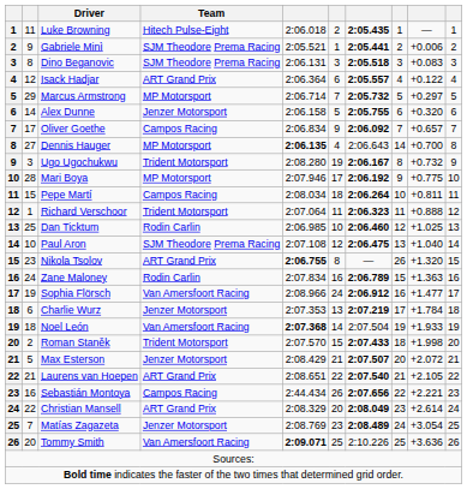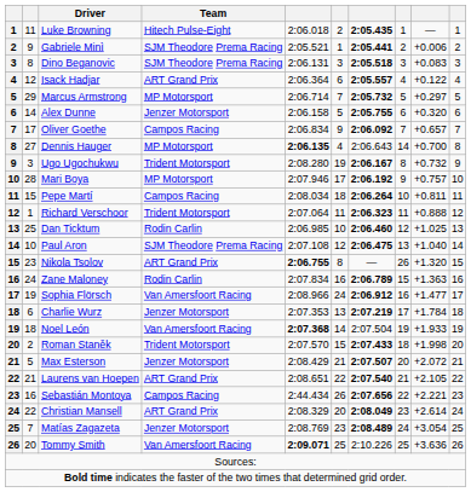 <table class="wikitable" style="font-size:85%;">
 <tr>
 <th scope="col"></th>
 <th scope="col"></th>
 <th scope="col">Driver</th>
 <th scope="col">Team</th>
 <th scope="col"></th>
 <th scope="col"></th>
 <th scope="col"></th>
 <th scope="col"></th>
 <th scope="col"></th>
 <th scope="col"></th>
 </tr>
 <tr>
 <th scope="row">1</th>
 <td align="center">11</td>
 <td> <a href='#'>Luke Browning</a></td>
 <td><a href='#'>Hitech Pulse-Eight</a></td>
 <td align="center">2:06.018</td>
 <td align="center">2</td>
 <td align="center"><strong>2:05.435</strong></td>
 <td align="center">1</td>
 <td align="center">—</td>
 <td align="center">1</td>
 </tr>
 <tr>
 <th scope="row">2</th>
 <td align="center">9</td>
 <td> <a href='#'>Gabriele Minì</a></td>
 <td><a href='#'>SJM Theodore</a> <a href='#'>Prema Racing</a></td>
 <td align="center">2:05.521</td>
 <td align="center">1</td>
 <td align="center"><strong>2:05.441</strong></td>
 <td align="center">2</td>
 <td align="center">+0.006</td>
 <td align="center">2</td>
 </tr>
 <tr>
 <th scope="row">3</th>
 <td align="center">8</td>
 <td> <a href='#'>Dino Beganovic</a></td>
 <td><a href='#'>SJM Theodore</a> <a href='#'>Prema Racing</a></td>
 <td align="center">2:06.131</td>
 <td align="center">3</td>
 <td align="center"><strong>2:05.518</strong></td>
 <td align="center">3</td>
 <td align="center">+0.083</td>
 <td align="center">3</td>
 </tr>
 <tr>
 <th scope="row">4</th>
 <td align="center">12</td>
 <td> <a href='#'>Isack Hadjar</a></td>
 <td><a href='#'>ART Grand Prix</a></td>
 <td align="center">2:06.364</td>
 <td align="center">6</td>
 <td align="center"><strong>2:05.557</strong></td>
 <td align="center">4</td>
 <td align="center">+0.122</td>
 <td align="center">4</td>
 </tr>
 <tr>
 <th scope="row">5</th>
 <td align="center">29</td>
 <td> <a href='#'>Marcus Armstrong</a></td>
 <td><a href='#'>MP Motorsport</a></td>
 <td align="center">2:06.714</td>
 <td align="center">7</td>
 <td align="center"><strong>2:05.732</strong></td>
 <td align="center">5</td>
 <td align="center">+0.297</td>
 <td align="center">5</td>
 </tr>
 <tr>
 <th scope="row">6</th>
 <td align="center">14</td>
 <td> <a href='#'>Alex Dunne</a></td>
 <td><a href='#'>Jenzer Motorsport</a></td>
 <td align="center">2:06.158</td>
 <td align="center">5</td>
 <td align="center"><strong>2:05.755</strong></td>
 <td align="center">6</td>
 <td align="center">+0.320</td>
 <td align="center">6</td>
 </tr>
 <tr>
 <th scope="row">7</th>
 <td align="center">17</td>
 <td> <a href='#'>Oliver Goethe</a></td>
 <td><a href='#'>Campos Racing</a></td>
 <td align="center">2:06.834</td>
 <td align="center">9</td>
 <td align="center"><strong>2:06.092</strong></td>
 <td align="center">7</td>
 <td align="center">+0.657</td>
 <td align="center">7</td>
 </tr>
 <tr>
 <th scope="row">8</th>
 <td align="center">27</td>
 <td> <a href='#'>Dennis Hauger</a></td>
 <td><a href='#'>MP Motorsport</a></td>
 <td align="center"><strong>2:06.135</strong></td>
 <td align="center">4</td>
 <td align="center">2:06.643</td>
 <td align="center">14</td>
 <td align="center">+0.700</td>
 <td align="center">8</td>
 </tr>
 <tr>
 <th scope="row">9</th>
 <td align="center">3</td>
 <td> <a href='#'>Ugo Ugochukwu</a></td>
 <td><a href='#'>Trident Motorsport</a></td>
 <td align="center">2:08.280</td>
 <td align="center">19</td>
 <td align="center"><strong>2:06.167</strong></td>
 <td align="center">8</td>
 <td align="center">+0.732</td>
 <td align="center">9</td>
 </tr>
 <tr>
 <th scope="row">10</th>
 <td align="center">28</td>
 <td> <a href='#'>Mari Boya</a></td>
 <td><a href='#'>MP Motorsport</a></td>
 <td align="center">2:07.946</td>
 <td align="center">17</td>
 <td align="center"><strong>2:06.192</strong></td>
 <td align="center">9</td>
-<td align="center">+0.775</td>
+<td align="center">+0.757</td>
 <td align="center">10</td>
 </tr>
 <tr>
 <th scope="row">11</th>
 <td align="center">15</td>
 <td> <a href='#'>Pepe Martí</a></td>
 <td><a href='#'>Campos Racing</a></td>
 <td align="center">2:08.034</td>
 <td align="center">18</td>
 <td align="center"><strong>2:06.264</strong></td>
 <td align="center">10</td>
 <td align="center">+0.811</td>
 <td align="center">11</td>
 </tr>
 <tr>
 <th scope="row">12</th>
 <td align="center">1</td>
 <td> <a href='#'>Richard Verschoor</a></td>
 <td><a href='#'>Trident Motorsport</a></td>
 <td align="center">2:07.064</td>
 <td align="center">11</td>
 <td align="center"><strong>2:06.323</strong></td>
 <td align="center">11</td>
 <td align="center">+0.888</td>
 <td align="center">12</td>
 </tr>
 <tr>
 <th scope="row">13</th>
 <td align="center">25</td>
 <td> <a href='#'>Dan Ticktum</a></td>
 <td><a href='#'>Rodin Carlin</a></td>
 <td align="center">2:06.985</td>
 <td align="center">10</td>
 <td align="center"><strong>2:06.460</strong></td>
 <td align="center">12</td>
 <td align="center">+1.025</td>
 <td align="center">13</td>
 </tr>
 <tr>
 <th scope="row">14</th>
 <td align="center">10</td>
 <td> <a href='#'>Paul Aron</a></td>
 <td><a href='#'>SJM Theodore</a> <a href='#'>Prema Racing</a></td>
 <td align="center">2:07.108</td>
 <td align="center">12</td>
 <td align="center"><strong>2:06.475</strong></td>
 <td align="center">13</td>
 <td align="center">+1.040</td>
 <td align="center">14</td>
 </tr>
 <tr>
 <th scope="row">15</th>
 <td align="center">23</td>
 <td> <a href='#'>Nikola Tsolov</a></td>
 <td><a href='#'>ART Grand Prix</a></td>
 <td align="center"><strong>2:06.755</strong></td>
 <td align="center">8</td>
 <td align="center">—</td>
 <td align="center">26</td>
 <td align="center">+1.320</td>
 <td align="center">15</td>
 </tr>
 <tr>
 <th scope="row">16</th>
 <td align="center">24</td>
 <td> <a href='#'>Zane Maloney</a></td>
 <td><a href='#'>Rodin Carlin</a></td>
 <td align="center">2:07.834</td>
 <td align="center">16</td>
 <td align="center"><strong>2:06.789</strong></td>
 <td align="center">15</td>
 <td align="center">+1.363</td>
 <td align="center">16</td>
 </tr>
 <tr>
 <th scope="row">17</th>
 <td align="center">19</td>
 <td> <a href='#'>Sophia Flörsch</a></td>
 <td><a href='#'>Van Amersfoort Racing</a></td>
 <td align="center">2:08.966</td>
 <td align="center">24</td>
 <td align="center"><strong>2:06.912</strong></td>
 <td align="center">16</td>
 <td align="center">+1.477</td>
 <td align="center">17</td>
 </tr>
 <tr>
 <th scope="row">18</th>
 <td align="center">6</td>
 <td> <a href='#'>Charlie Wurz</a></td>
 <td><a href='#'>Jenzer Motorsport</a></td>
 <td align="center">2:07.353</td>
 <td align="center">13</td>
 <td align="center"><strong>2:07.219</strong></td>
 <td align="center">17</td>
 <td align="center">+1.784</td>
 <td align="center">18</td>
 </tr>
 <tr>
 <th scope="row">19</th>
 <td align="center">18</td>
 <td> <a href='#'>Noel León</a></td>
 <td><a href='#'>Van Amersfoort Racing</a></td>
 <td align="center"><strong>2:07.368</strong></td>
 <td align="center">14</td>
 <td align="center">2:07.504</td>
 <td align="center">19</td>
 <td align="center">+1.933</td>
 <td align="center">19</td>
 </tr>
 <tr>
 <th scope="row">20</th>
 <td align="center">2</td>
 <td> <a href='#'>Roman Staněk</a></td>
 <td><a href='#'>Trident Motorsport</a></td>
 <td align="center">2:07.570</td>
 <td align="center">15</td>
 <td align="center"><strong>2:07.433</strong></td>
 <td align="center">18</td>
 <td align="center">+1.998</td>
 <td align="center">20</td>
 </tr>
 <tr>
 <th scope="row">21</th>
 <td align="center">5</td>
 <td> <a href='#'>Max Esterson</a></td>
 <td><a href='#'>Jenzer Motorsport</a></td>
 <td align="center">2:08.429</td>
 <td align="center">21</td>
 <td align="center"><strong>2:07.507</strong></td>
 <td align="center">20</td>
 <td align="center">+2.072</td>
 <td align="center">21</td>
 </tr>
 <tr>
 <th scope="row">22</th>
 <td align="center">21</td>
 <td> <a href='#'>Laurens van Hoepen</a></td>
 <td><a href='#'>ART Grand Prix</a></td>
 <td align="center">2:08.651</td>
 <td align="center">22</td>
 <td align="center"><strong>2:07.540</strong></td>
 <td align="center">21</td>
 <td align="center">+2.105</td>
 <td align="center">22</td>
 </tr>
 <tr>
 <th scope="row">23</th>
 <td align="center">16</td>
 <td> <a href='#'>Sebastián Montoya</a></td>
 <td><a href='#'>Campos Racing</a></td>
 <td align="center">2:44.434</td>
 <td align="center">26</td>
 <td align="center"><strong>2:07.656</strong></td>
 <td align="center">22</td>
 <td align="center">+2.221</td>
 <td align="center">23</td>
 </tr>
 <tr>
 <th scope="row">24</th>
 <td align="center">22</td>
 <td> <a href='#'>Christian Mansell</a></td>
 <td><a href='#'>ART Grand Prix</a></td>
 <td align="center">2:08.329</td>
 <td align="center">20</td>
 <td align="center"><strong>2:08.049</strong></td>
 <td align="center">23</td>
 <td align="center">+2.614</td>
 <td align="center">24</td>
 </tr>
 <tr>
 <th scope="row">25</th>
 <td align="center">7</td>
 <td> <a href='#'>Matías Zagazeta</a></td>
 <td><a href='#'>Jenzer Motorsport</a></td>
 <td align="center">2:08.769</td>
 <td align="center">23</td>
 <td align="center"><strong>2:08.489</strong></td>
 <td align="center">24</td>
 <td align="center">+3.054</td>
 <td align="center">25</td>
 </tr>
 <tr>
 <th scope="row">26</th>
 <td align="center">20</td>
 <td> <a href='#'>Tommy Smith</a></td>
 <td><a href='#'>Van Amersfoort Racing</a></td>
 <td align="center"><strong>2:09.071</strong></td>
 <td align="center">25</td>
 <td align="center">2:10.226</td>
 <td align="center">25</td>
 <td align="center">+3.636</td>
 <td align="center">26</td>
 </tr>
 <tr>
 <td colspan="10" align="center">Sources: </td>
 </tr>
 <tr>
 <td colspan="10" align="center"><strong>Bold time</strong> indicates the faster of the two times that determined grid order.</td>
 </tr>
 </table>
